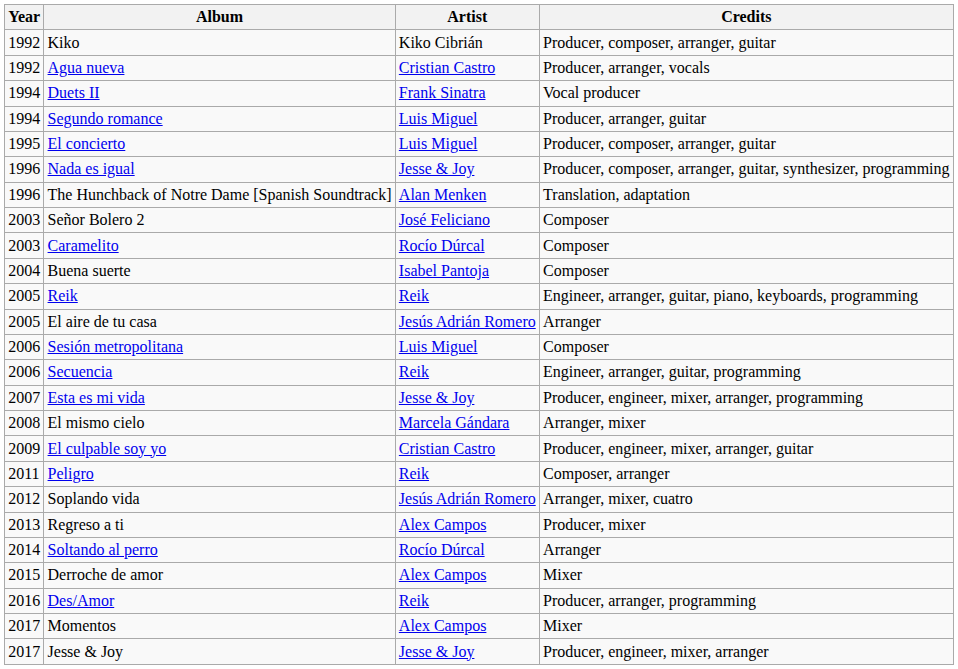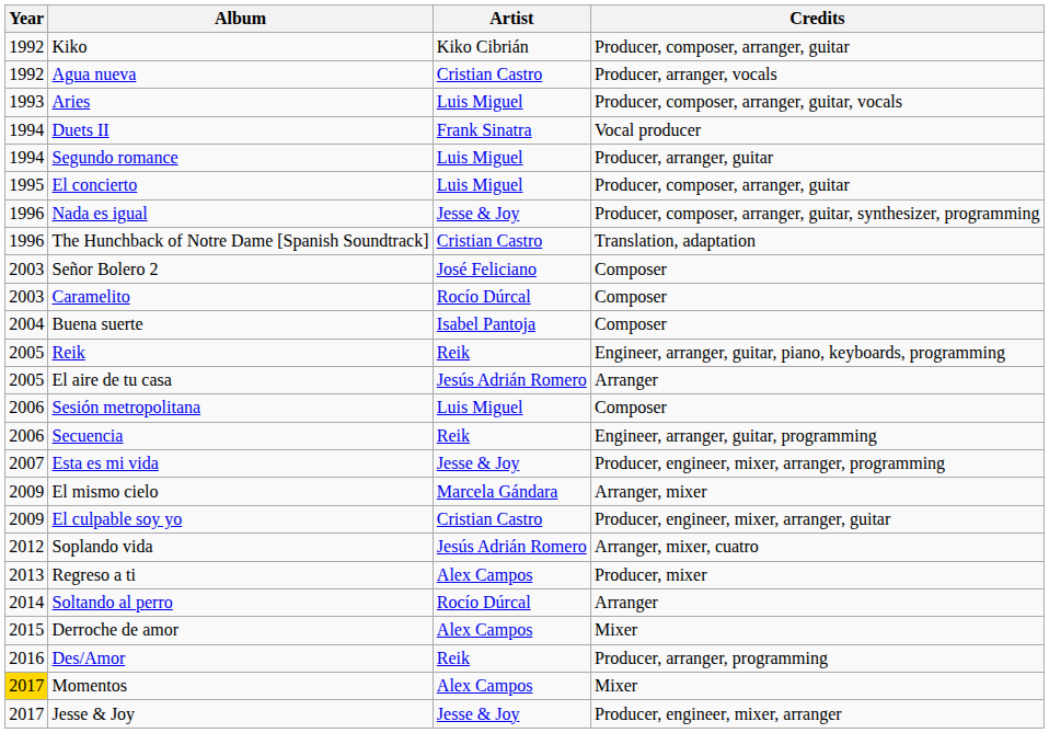 <table class="wikitable">
 <tr>
 <th>Year</th>
 <th>Album</th>
 <th>Artist</th>
 <th>Credits</th>
 </tr>
 <tr>
 <td>1992</td>
 <td>Kiko</td>
 <td>Kiko Cibrián</td>
 <td>Producer, composer, arranger, guitar</td>
 </tr>
 <tr>
 <td>1992</td>
 <td><a href='#'>Agua nueva</a></td>
 <td><a href='#'>Cristian Castro</a></td>
 <td>Producer, arranger, vocals</td>
+</tr>
+<tr>
+<td>1993</td>
+<td><a href='#'>Aries</a></td>
+<td><a href='#'>Luis Miguel</a></td>
+<td>Producer, composer, arranger, guitar, vocals</td>
 </tr>
 <tr>
 <td>1994</td>
 <td><a href='#'>Duets II</a></td>
 <td><a href='#'>Frank Sinatra</a></td>
 <td>Vocal producer</td>
 </tr>
 <tr>
 <td>1994</td>
 <td><a href='#'>Segundo romance</a></td>
 <td><a href='#'>Luis Miguel</a></td>
 <td>Producer, arranger, guitar</td>
 </tr>
 <tr>
 <td>1995</td>
 <td><a href='#'>El concierto</a></td>
 <td><a href='#'>Luis Miguel</a></td>
 <td>Producer, composer, arranger, guitar</td>
 </tr>
 <tr>
 <td>1996</td>
 <td><a href='#'>Nada es igual</a></td>
 <td><a href='#'>Jesse & Joy</a></td>
 <td>Producer, composer, arranger, guitar, synthesizer, programming</td>
 </tr>
 <tr>
 <td>1996</td>
 <td>The Hunchback of Notre Dame [Spanish Soundtrack]</td>
-<td><a href='#'>Alan Menken</a></td>
+<td><a href='#'>Cristian Castro</a></td>
 <td>Translation, adaptation</td>
 </tr>
 <tr>
 <td>2003</td>
 <td>Señor Bolero 2</td>
 <td><a href='#'>José Feliciano</a></td>
 <td>Composer</td>
 </tr>
 <tr>
 <td>2003</td>
 <td><a href='#'>Caramelito</a></td>
 <td><a href='#'>Rocío Dúrcal</a></td>
 <td>Composer</td>
 </tr>
 <tr>
 <td>2004</td>
 <td>Buena suerte</td>
 <td><a href='#'>Isabel Pantoja</a></td>
 <td>Composer</td>
 </tr>
 <tr>
 <td>2005</td>
 <td><a href='#'>Reik</a></td>
 <td><a href='#'>Reik</a></td>
 <td>Engineer, arranger, guitar, piano, keyboards, programming</td>
 </tr>
 <tr>
 <td>2005</td>
 <td>El aire de tu casa</td>
 <td><a href='#'>Jesús Adrián Romero</a></td>
 <td>Arranger</td>
 </tr>
 <tr>
 <td>2006</td>
 <td><a href='#'>Sesión metropolitana</a></td>
 <td><a href='#'>Luis Miguel</a></td>
 <td>Composer</td>
 </tr>
 <tr>
 <td>2006</td>
 <td><a href='#'>Secuencia</a></td>
 <td><a href='#'>Reik</a></td>
 <td>Engineer, arranger, guitar, programming</td>
 </tr>
 <tr>
 <td>2007</td>
 <td><a href='#'>Esta es mi vida</a></td>
 <td><a href='#'>Jesse & Joy</a></td>
 <td>Producer, engineer, mixer, arranger, programming</td>
 </tr>
 <tr>
-<td>2008</td>
+<td>2009</td>
 <td>El mismo cielo</td>
 <td><a href='#'>Marcela Gándara</a></td>
 <td>Arranger, mixer</td>
 </tr>
 <tr>
 <td>2009</td>
 <td><a href='#'>El culpable soy yo</a></td>
 <td><a href='#'>Cristian Castro</a></td>
 <td>Producer, engineer, mixer, arranger, guitar</td>
-</tr>
-<tr>
-<td>2011</td>
-<td><a href='#'>Peligro</a></td>
-<td><a href='#'>Reik</a></td>
-<td>Composer, arranger</td>
 </tr>
 <tr>
 <td>2012</td>
 <td>Soplando vida</td>
 <td><a href='#'>Jesús Adrián Romero</a></td>
 <td>Arranger, mixer, cuatro</td>
 </tr>
 <tr>
 <td>2013</td>
 <td>Regreso a ti</td>
 <td><a href='#'>Alex Campos</a></td>
 <td>Producer, mixer</td>
 </tr>
 <tr>
 <td>2014</td>
 <td><a href='#'>Soltando al perro</a></td>
 <td><a href='#'>Rocío Dúrcal</a></td>
 <td>Arranger</td>
 </tr>
 <tr>
 <td>2015</td>
 <td>Derroche de amor</td>
 <td><a href='#'>Alex Campos</a></td>
 <td>Mixer</td>
 </tr>
 <tr>
 <td>2016</td>
 <td><a href='#'>Des/Amor</a></td>
 <td><a href='#'>Reik</a></td>
 <td>Producer, arranger, programming</td>
 </tr>
 <tr>
-<td>2017</td>
+<td style="background: gold;">2017</td>
 <td>Momentos</td>
 <td><a href='#'>Alex Campos</a></td>
 <td>Mixer</td>
 </tr>
 <tr>
 <td>2017</td>
 <td>Jesse & Joy</td>
 <td><a href='#'>Jesse & Joy</a></td>
 <td>Producer, engineer, mixer, arranger</td>
 </tr>
 </table>
